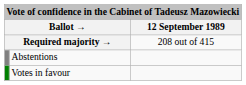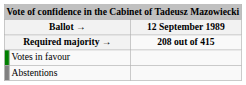 <table class="wikitable" style="text-align:center;">
 <tr>
 <td colspan="3" align="center" bgcolor="#C0C0C0"><strong>Vote of confidence in the Cabinet of Tadeusz Mazowiecki</strong></td>
 </tr>
 <tr>
 <th colspan="2" style="width:150px;">Ballot →</th>
 <th>12 September 1989</th>
 </tr>
 <tr>
 <th colspan="2">Required majority →</th>
-<td>208 out of 415 </td>
+<td><strong>208 out of 415 </strong></td>
+</tr>
+<tr>
+<th style="width:1px; background:green;"></th>
+<td style="text-align:left;">Votes in favour</td>
+<td></td>
 </tr>
 <tr>
 <th style="width:1px; background:gray;"></th>
 <td style="text-align:left;">Abstentions</td>
 <td></td>
 </tr>
-<tr>
-<th style="width:1px; background:green;"></th>
-<td style="text-align:left;">Votes in favour</td>
-<td></td>
-</tr>
 </table>
